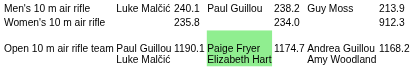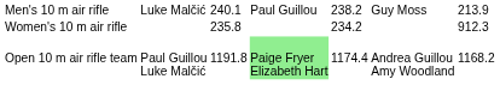 <table>
 <tr>
 <td>Men's 10 m air rifle</td>
 <td>Luke Malčić <br> </td>
 <td>240.1</td>
 <td>Paul Guillou <br> </td>
 <td>238.2</td>
 <td>Guy Moss <br> </td>
 <td>213.9</td>
 </tr>
 <tr>
 <td>Women's 10 m air rifle</td>
 <td></td>
 <td>235.8</td>
 <td></td>
-<td>234.0</td>
+<td>234.2</td>
 <td></td>
 <td>912.3</td>
 </tr>
 <tr>
 <td>Open 10 m air rifle team</td>
 <td><br>Paul Guillou <br>Luke Malčić</td>
-<td>1190.1</td>
+<td>1191.8</td>
 <td style="background: lightgreen;"><br> Paige Fryer <br> Elizabeth Hart</td>
-<td>1174.7</td>
+<td>1174.4</td>
 <td><br>Andrea Guillou <br> Amy Woodland</td>
 <td>1168.2</td>
 </tr>
 </table>
